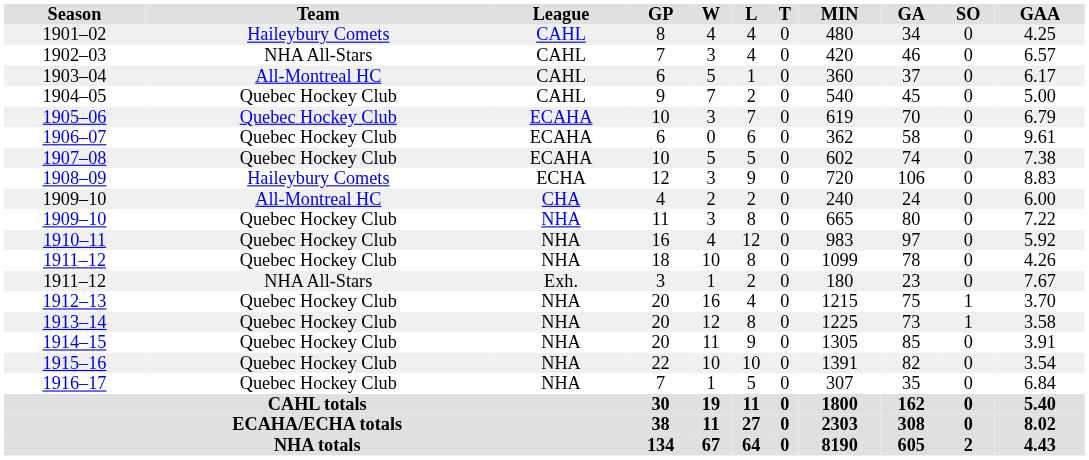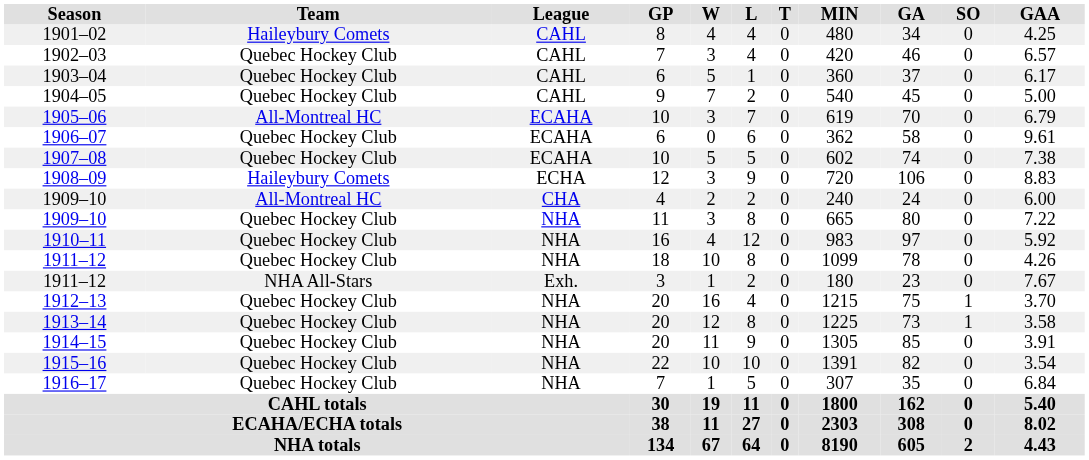 <table BORDER="0" CELLPADDING="0" CELLSPACING="0" width="75%">
 <tr bgcolor="#e0e0e0">
 <th colspan="3" bgcolor="#ffffff"></th>
 <th rowspan="99" bgcolor="#ffffff"></th>
 </tr>
 <tr bgcolor="#e0e0e0" ALIGN="center">
 <th>Season</th>
 <th>Team</th>
 <th>League</th>
 <th>GP</th>
 <th>W</th>
 <th>L</th>
 <th>T</th>
 <th>MIN</th>
 <th>GA</th>
 <th>SO</th>
 <th>GAA</th>
 </tr>
 <tr ALIGN="center" bgcolor="#f0f0f0">
 <td>1901–02</td>
 <td><a href='#'>Haileybury Comets</a></td>
 <td><a href='#'>CAHL</a></td>
 <td>8</td>
 <td>4</td>
 <td>4</td>
 <td>0</td>
 <td>480</td>
 <td>34</td>
 <td>0</td>
 <td>4.25</td>
 </tr>
 <tr ALIGN="center">
 <td>1902–03</td>
-<td>NHA All-Stars</td>
+<td>Quebec Hockey Club</td>
 <td>CAHL</td>
 <td>7</td>
 <td>3</td>
 <td>4</td>
 <td>0</td>
 <td>420</td>
 <td>46</td>
 <td>0</td>
 <td>6.57</td>
 </tr>
 <tr ALIGN="center" bgcolor="#f0f0f0">
 <td>1903–04</td>
-<td><a href='#'>All-Montreal HC</a></td>
+<td>Quebec Hockey Club</td>
 <td>CAHL</td>
 <td>6</td>
 <td>5</td>
 <td>1</td>
 <td>0</td>
 <td>360</td>
 <td>37</td>
 <td>0</td>
 <td>6.17</td>
 </tr>
 <tr ALIGN="center">
 <td>1904–05</td>
 <td>Quebec Hockey Club</td>
 <td>CAHL</td>
 <td>9</td>
 <td>7</td>
 <td>2</td>
 <td>0</td>
 <td>540</td>
 <td>45</td>
 <td>0</td>
 <td>5.00</td>
 </tr>
 <tr ALIGN="center" bgcolor="#f0f0f0">
 <td><a href='#'>1905–06</a></td>
-<td><a href='#'>Quebec Hockey Club</a></td>
+<td><a href='#'>All-Montreal HC</a></td>
 <td><a href='#'>ECAHA</a></td>
 <td>10</td>
 <td>3</td>
 <td>7</td>
 <td>0</td>
 <td>619</td>
 <td>70</td>
 <td>0</td>
 <td>6.79</td>
 </tr>
 <tr ALIGN="center">
 <td><a href='#'>1906–07</a></td>
 <td>Quebec Hockey Club</td>
 <td>ECAHA</td>
 <td>6</td>
 <td>0</td>
 <td>6</td>
 <td>0</td>
 <td>362</td>
 <td>58</td>
 <td>0</td>
 <td>9.61</td>
 </tr>
 <tr ALIGN="center" bgcolor="#f0f0f0">
 <td><a href='#'>1907–08</a></td>
 <td>Quebec Hockey Club</td>
 <td>ECAHA</td>
 <td>10</td>
 <td>5</td>
 <td>5</td>
 <td>0</td>
 <td>602</td>
 <td>74</td>
 <td>0</td>
 <td>7.38</td>
 </tr>
 <tr ALIGN="center">
 <td><a href='#'>1908–09</a></td>
 <td><a href='#'>Haileybury Comets</a></td>
 <td>ECHA</td>
 <td>12</td>
 <td>3</td>
 <td>9</td>
 <td>0</td>
 <td>720</td>
 <td>106</td>
 <td>0</td>
 <td>8.83</td>
 </tr>
 <tr ALIGN="center" bgcolor="#f0f0f0">
 <td>1909–10</td>
 <td><a href='#'>All-Montreal HC</a></td>
 <td><a href='#'>CHA</a></td>
 <td>4</td>
 <td>2</td>
 <td>2</td>
 <td>0</td>
 <td>240</td>
 <td>24</td>
 <td>0</td>
 <td>6.00</td>
 </tr>
 <tr ALIGN="center">
 <td><a href='#'>1909–10</a></td>
 <td>Quebec Hockey Club</td>
 <td><a href='#'>NHA</a></td>
 <td>11</td>
 <td>3</td>
 <td>8</td>
 <td>0</td>
 <td>665</td>
 <td>80</td>
 <td>0</td>
 <td>7.22</td>
 </tr>
 <tr ALIGN="center" bgcolor="#f0f0f0">
 <td><a href='#'>1910–11</a></td>
 <td>Quebec Hockey Club</td>
 <td>NHA</td>
 <td>16</td>
 <td>4</td>
 <td>12</td>
 <td>0</td>
 <td>983</td>
 <td>97</td>
 <td>0</td>
 <td>5.92</td>
 </tr>
 <tr ALIGN="center">
 <td><a href='#'>1911–12</a></td>
 <td>Quebec Hockey Club</td>
 <td>NHA</td>
 <td>18</td>
 <td>10</td>
 <td>8</td>
 <td>0</td>
 <td>1099</td>
 <td>78</td>
 <td>0</td>
 <td>4.26</td>
 </tr>
 <tr ALIGN="center" bgcolor="#f0f0f0">
 <td>1911–12</td>
 <td>NHA All-Stars</td>
 <td>Exh.</td>
 <td>3</td>
 <td>1</td>
 <td>2</td>
 <td>0</td>
 <td>180</td>
 <td>23</td>
 <td>0</td>
 <td>7.67</td>
 </tr>
 <tr ALIGN="center">
 <td><a href='#'>1912–13</a></td>
 <td>Quebec Hockey Club</td>
 <td>NHA</td>
 <td>20</td>
 <td>16</td>
 <td>4</td>
 <td>0</td>
 <td>1215</td>
 <td>75</td>
 <td>1</td>
 <td>3.70</td>
 </tr>
 <tr ALIGN="center" bgcolor="#f0f0f0">
 <td><a href='#'>1913–14</a></td>
 <td>Quebec Hockey Club</td>
 <td>NHA</td>
 <td>20</td>
 <td>12</td>
 <td>8</td>
 <td>0</td>
 <td>1225</td>
 <td>73</td>
 <td>1</td>
 <td>3.58</td>
 </tr>
 <tr ALIGN="center">
 <td><a href='#'>1914–15</a></td>
 <td>Quebec Hockey Club</td>
 <td>NHA</td>
 <td>20</td>
 <td>11</td>
 <td>9</td>
 <td>0</td>
 <td>1305</td>
 <td>85</td>
 <td>0</td>
 <td>3.91</td>
 </tr>
 <tr ALIGN="center" bgcolor="#f0f0f0">
 <td><a href='#'>1915–16</a></td>
 <td>Quebec Hockey Club</td>
 <td>NHA</td>
 <td>22</td>
 <td>10</td>
 <td>10</td>
 <td>0</td>
 <td>1391</td>
 <td>82</td>
 <td>0</td>
 <td>3.54</td>
 </tr>
 <tr ALIGN="center">
 <td><a href='#'>1916–17</a></td>
 <td>Quebec Hockey Club</td>
 <td>NHA</td>
 <td>7</td>
 <td>1</td>
 <td>5</td>
 <td>0</td>
 <td>307</td>
 <td>35</td>
 <td>0</td>
 <td>6.84</td>
 </tr>
 <tr ALIGN="center" bgcolor="#e0e0e0">
 <th colspan="3" align="center">CAHL totals</th>
 <th>30</th>
 <th>19</th>
 <th>11</th>
 <th>0</th>
 <th>1800</th>
 <th>162</th>
 <th>0</th>
 <th>5.40</th>
 </tr>
 <tr ALIGN="center" bgcolor="#e0e0e0">
 <th colspan="3" align="center">ECAHA/ECHA totals</th>
 <th>38</th>
 <th>11</th>
 <th>27</th>
 <th>0</th>
 <th>2303</th>
 <th>308</th>
 <th>0</th>
 <th>8.02</th>
 </tr>
 <tr ALIGN="center" bgcolor="#e0e0e0">
 <th colspan="3" align="center">NHA totals</th>
 <th>134</th>
 <th>67</th>
 <th>64</th>
 <th>0</th>
 <th>8190</th>
 <th>605</th>
 <th>2</th>
 <th>4.43</th>
 </tr>
 </table>
